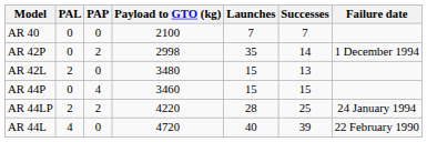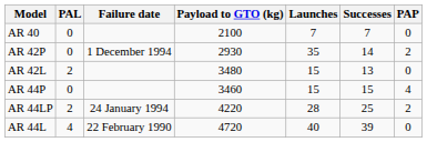 <table class="wikitable" style="margin:1em auto 1em auto; text-align:center;">
 <tr>
 <th>Model</th>
 <th>PAL</th>
-<th>PAP</th>
+<th>Failure date</th>
 <th>Payload to <a href='#'>GTO</a> (kg)</th>
 <th>Launches</th>
 <th>Successes</th>
-<th>Failure date</th>
+<th>PAP</th>
 </tr>
 <tr ---->
 <td style="text-align:left;">AR 40</td>
 <td>0</td>
-<td>0</td>
+<td></td>
 <td>2100</td>
 <td>7</td>
 <td>7</td>
-<td></td>
+<td>0</td>
 </tr>
 <tr ---->
 <td style="text-align:left;">AR 42P</td>
 <td>0</td>
-<td>2</td>
-<td>2998</td>
+<td>1 December 1994</td>
+<td>2930</td>
 <td>35</td>
 <td>14</td>
-<td>1 December 1994</td>
+<td>2</td>
 </tr>
 <tr ---->
 <td style="text-align:left;">AR 42L</td>
 <td>2</td>
-<td>0</td>
+<td></td>
 <td>3480</td>
 <td>15</td>
 <td>13</td>
-<td></td>
+<td>0</td>
 </tr>
 <tr ---->
 <td style="text-align:left;">AR 44P</td>
 <td>0</td>
-<td>4</td>
+<td></td>
 <td>3460</td>
 <td>15</td>
 <td>15</td>
-<td></td>
+<td>4</td>
 </tr>
 <tr ---->
 <td style="text-align:left;">AR 44LP</td>
 <td>2</td>
-<td>2</td>
+<td>24 January 1994</td>
 <td>4220</td>
 <td>28</td>
 <td>25</td>
-<td>24 January 1994</td>
+<td>2</td>
 </tr>
 <tr ---->
 <td style="text-align:left;">AR 44L</td>
 <td>4</td>
-<td>0</td>
+<td>22 February 1990</td>
 <td>4720</td>
 <td>40</td>
 <td>39</td>
-<td>22 February 1990</td>
+<td>0</td>
 </tr>
 </table>
